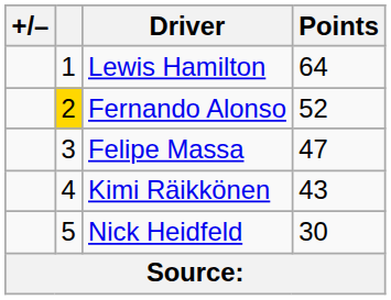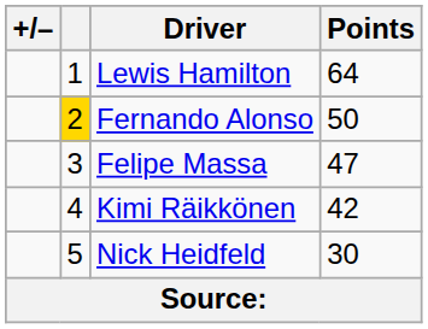 <table class="wikitable" style="font-size: 85%;">
 <tr>
 <th>+/–</th>
 <th></th>
 <th>Driver</th>
 <th>Points</th>
 </tr>
 <tr>
 <td></td>
 <td align="center">1</td>
 <td> <a href='#'>Lewis Hamilton</a></td>
 <td>64</td>
 </tr>
 <tr>
 <td></td>
 <td align="center" style="background: gold;">2</td>
 <td> <a href='#'>Fernando Alonso</a></td>
-<td>52</td>
+<td>50</td>
 </tr>
 <tr>
 <td></td>
 <td align="center">3</td>
 <td> <a href='#'>Felipe Massa</a></td>
 <td>47</td>
 </tr>
 <tr>
 <td></td>
 <td align="center">4</td>
 <td> <a href='#'>Kimi Räikkönen</a></td>
-<td>43</td>
+<td>42</td>
 </tr>
 <tr>
 <td></td>
 <td align="center">5</td>
 <td> <a href='#'>Nick Heidfeld</a></td>
 <td>30</td>
 </tr>
 <tr>
 <th colspan=4>Source:</th>
 </tr>
 </table>
